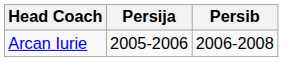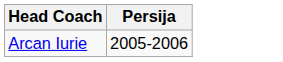 <table class="wikitable sortable">
 <tr>
 <th>Head Coach</th>
 <th>Persija</th>
-<th>Persib</th>
 </tr>
 <tr>
 <td> <a href='#'>Arcan Iurie</a></td>
 <td>2005-2006</td>
-<td>2006-2008</td>
 </tr>
 </table>
